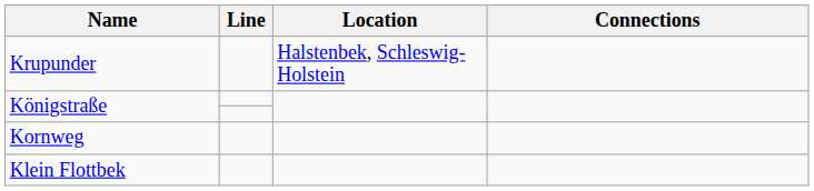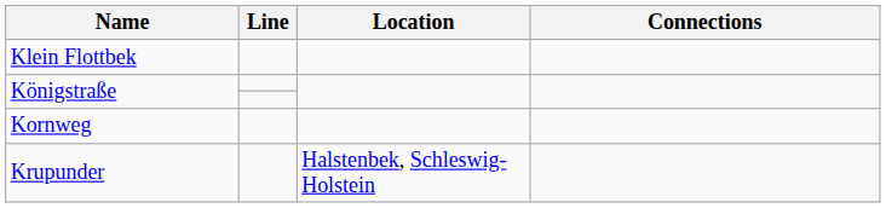 <table class="wikitable">
 <tr>
 <th width="165px">Name</th>
 <th width="35px">Line</th>
 <th width="165px">Location</th>
 <th width="250px">Connections</th>
 </tr>
 <tr>
-<td><a href='#'>Krupunder</a></td>
+<td><a href='#'>Klein Flottbek</a></td>
 <td></td>
-<td><a href='#'>Halstenbek</a>, <a href='#'>Schleswig-Holstein</a></td>
+<td></td>
 <td></td>
 </tr>
 <tr>
 <td rowspan="2"><a href='#'>Königstraße</a></td>
 <td></td>
 <td rowspan="2"></td>
 <td rowspan="2"></td>
 </tr>
 <tr>
 <td></td>
 </tr>
 <tr>
 <td><a href='#'>Kornweg</a></td>
 <td></td>
 <td></td>
 <td></td>
 </tr>
 <tr>
-<td><a href='#'>Klein Flottbek</a></td>
+<td><a href='#'>Krupunder</a></td>
 <td></td>
-<td></td>
+<td><a href='#'>Halstenbek</a>, <a href='#'>Schleswig-Holstein</a></td>
 <td></td>
 </tr>
 </table>
